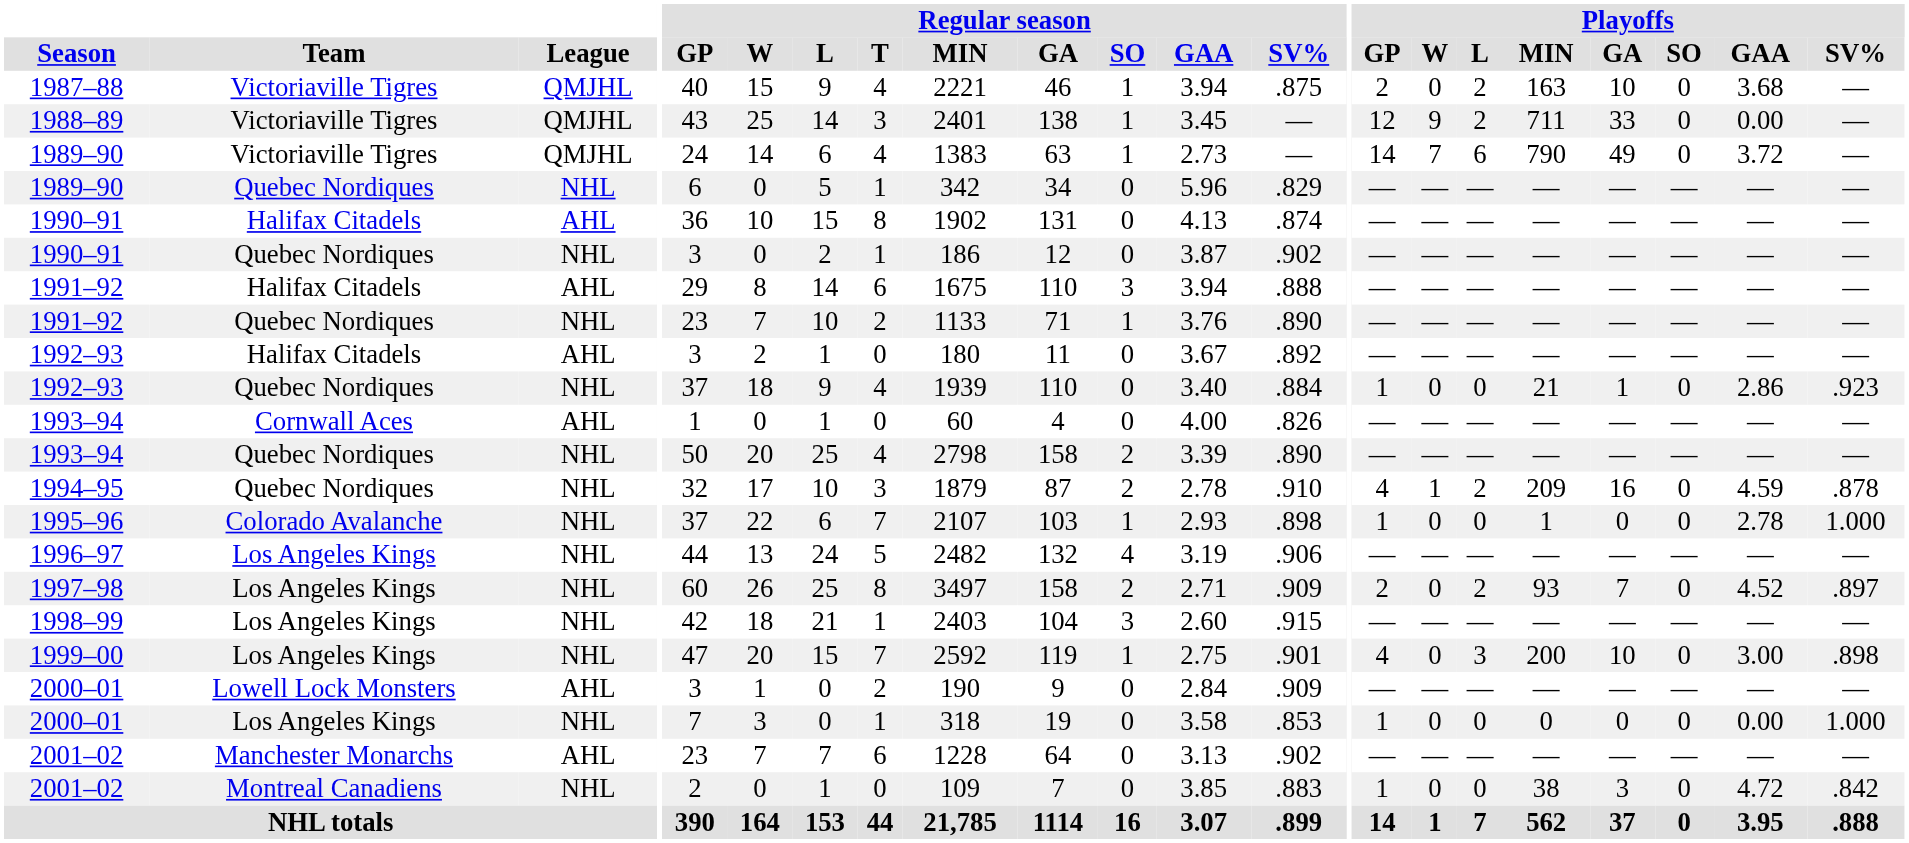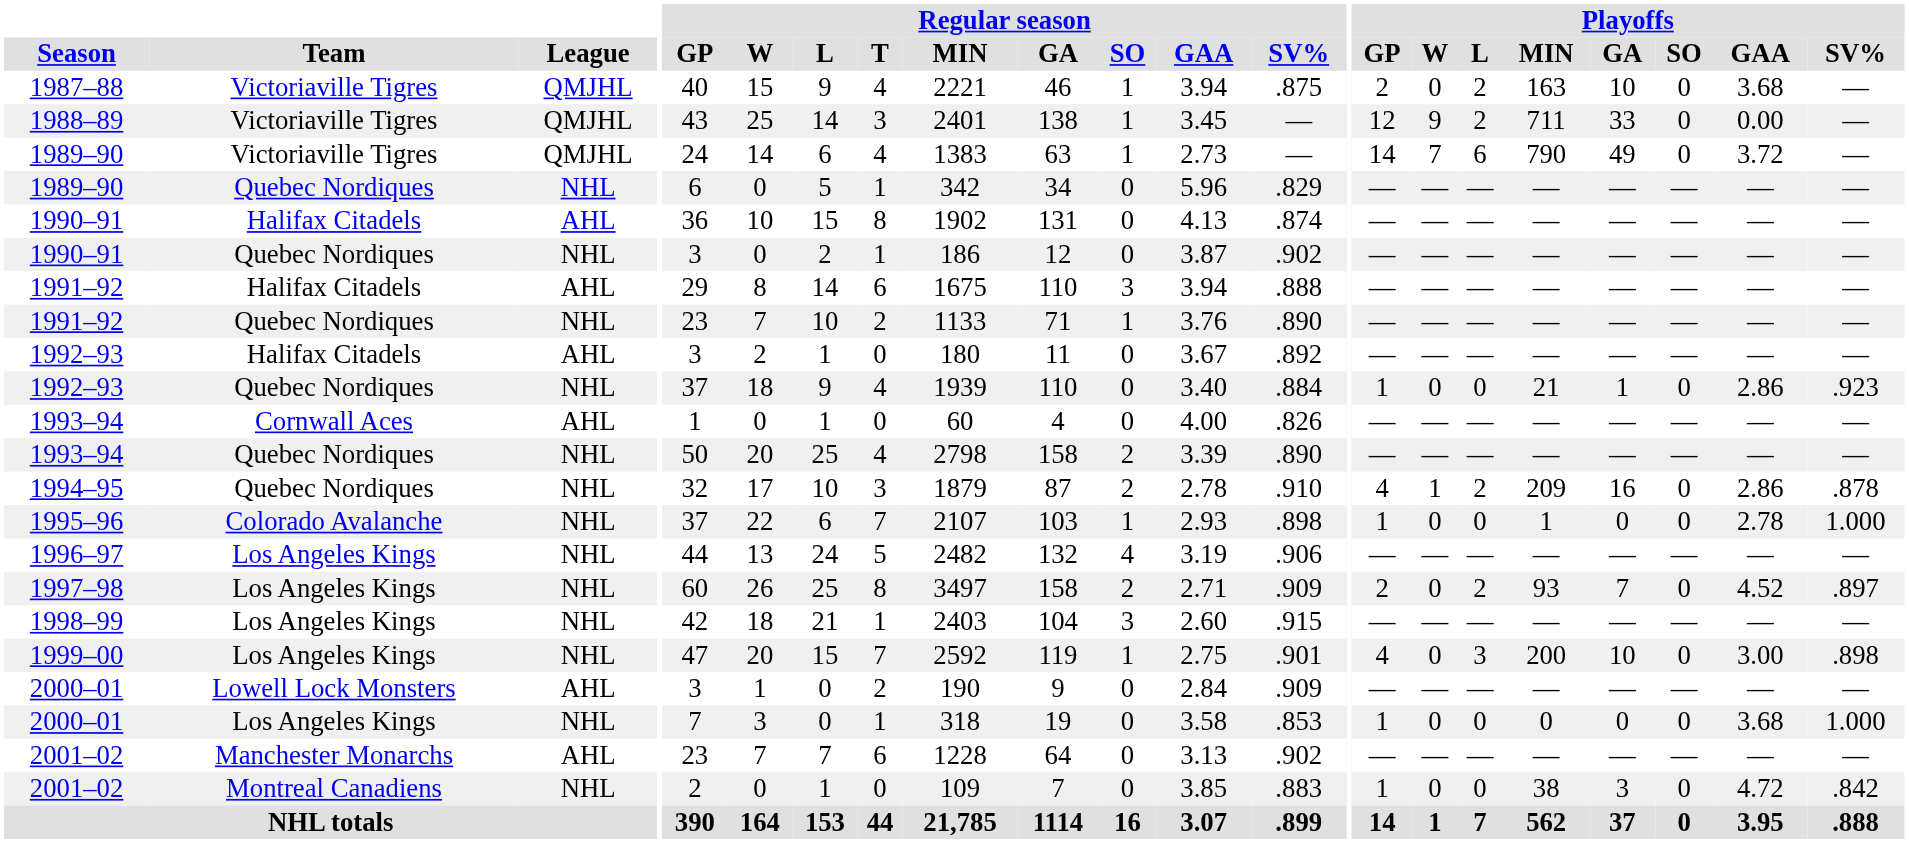 <table border="0" cellpadding="1" cellspacing="0" style="width:90%; text-align:center;">
 <tr bgcolor="#e0e0e0">
 <th colspan="3" bgcolor="#ffffff"></th>
 <th rowspan="99" bgcolor="#ffffff"></th>
 <th colspan="9" bgcolor="#e0e0e0"><a href='#'>Regular season</a></th>
 <th rowspan="99" bgcolor="#ffffff"></th>
 <th colspan="8" bgcolor="#e0e0e0"><a href='#'>Playoffs</a></th>
 </tr>
 <tr bgcolor="#e0e0e0">
 <th><a href='#'>Season</a></th>
 <th>Team</th>
 <th>League</th>
 <th>GP</th>
 <th>W</th>
 <th>L</th>
 <th>T</th>
 <th>MIN</th>
 <th>GA</th>
 <th><a href='#'>SO</a></th>
 <th><a href='#'>GAA</a></th>
 <th><a href='#'>SV%</a></th>
 <th>GP</th>
 <th>W</th>
 <th>L</th>
 <th>MIN</th>
 <th>GA</th>
 <th>SO</th>
 <th>GAA</th>
 <th>SV%</th>
 </tr>
 <tr>
 <td><a href='#'>1987–88</a></td>
 <td><a href='#'>Victoriaville Tigres</a></td>
 <td><a href='#'>QMJHL</a></td>
 <td>40</td>
 <td>15</td>
 <td>9</td>
 <td>4</td>
 <td>2221</td>
 <td>46</td>
 <td>1</td>
 <td>3.94</td>
 <td>.875</td>
 <td>2</td>
 <td>0</td>
 <td>2</td>
 <td>163</td>
 <td>10</td>
 <td>0</td>
 <td>3.68</td>
 <td>—</td>
 </tr>
 <tr bgcolor="#f0f0f0">
 <td><a href='#'>1988–89</a></td>
 <td>Victoriaville Tigres</td>
 <td>QMJHL</td>
 <td>43</td>
 <td>25</td>
 <td>14</td>
 <td>3</td>
 <td>2401</td>
 <td>138</td>
 <td>1</td>
 <td>3.45</td>
 <td>—</td>
 <td>12</td>
 <td>9</td>
 <td>2</td>
 <td>711</td>
 <td>33</td>
 <td>0</td>
 <td>0.00</td>
 <td>—</td>
 </tr>
 <tr>
 <td><a href='#'>1989–90</a></td>
 <td>Victoriaville Tigres</td>
 <td>QMJHL</td>
 <td>24</td>
 <td>14</td>
 <td>6</td>
 <td>4</td>
 <td>1383</td>
 <td>63</td>
 <td>1</td>
 <td>2.73</td>
 <td>—</td>
 <td>14</td>
 <td>7</td>
 <td>6</td>
 <td>790</td>
 <td>49</td>
 <td>0</td>
 <td>3.72</td>
 <td>—</td>
 </tr>
 <tr bgcolor="#f0f0f0">
 <td><a href='#'>1989–90</a></td>
 <td><a href='#'>Quebec Nordiques</a></td>
 <td><a href='#'>NHL</a></td>
 <td>6</td>
 <td>0</td>
 <td>5</td>
 <td>1</td>
 <td>342</td>
 <td>34</td>
 <td>0</td>
 <td>5.96</td>
 <td>.829</td>
 <td>—</td>
 <td>—</td>
 <td>—</td>
 <td>—</td>
 <td>—</td>
 <td>—</td>
 <td>—</td>
 <td>—</td>
 </tr>
 <tr>
 <td><a href='#'>1990–91</a></td>
 <td><a href='#'>Halifax Citadels</a></td>
 <td><a href='#'>AHL</a></td>
 <td>36</td>
 <td>10</td>
 <td>15</td>
 <td>8</td>
 <td>1902</td>
 <td>131</td>
 <td>0</td>
 <td>4.13</td>
 <td>.874</td>
 <td>—</td>
 <td>—</td>
 <td>—</td>
 <td>—</td>
 <td>—</td>
 <td>—</td>
 <td>—</td>
 <td>—</td>
 </tr>
 <tr bgcolor="#f0f0f0">
 <td><a href='#'>1990–91</a></td>
 <td>Quebec Nordiques</td>
 <td>NHL</td>
 <td>3</td>
 <td>0</td>
 <td>2</td>
 <td>1</td>
 <td>186</td>
 <td>12</td>
 <td>0</td>
 <td>3.87</td>
 <td>.902</td>
 <td>—</td>
 <td>—</td>
 <td>—</td>
 <td>—</td>
 <td>—</td>
 <td>—</td>
 <td>—</td>
 <td>—</td>
 </tr>
 <tr>
 <td><a href='#'>1991–92</a></td>
 <td>Halifax Citadels</td>
 <td>AHL</td>
 <td>29</td>
 <td>8</td>
 <td>14</td>
 <td>6</td>
 <td>1675</td>
 <td>110</td>
 <td>3</td>
 <td>3.94</td>
 <td>.888</td>
 <td>—</td>
 <td>—</td>
 <td>—</td>
 <td>—</td>
 <td>—</td>
 <td>—</td>
 <td>—</td>
 <td>—</td>
 </tr>
 <tr bgcolor="#f0f0f0">
 <td><a href='#'>1991–92</a></td>
 <td>Quebec Nordiques</td>
 <td>NHL</td>
 <td>23</td>
 <td>7</td>
 <td>10</td>
 <td>2</td>
 <td>1133</td>
 <td>71</td>
 <td>1</td>
 <td>3.76</td>
 <td>.890</td>
 <td>—</td>
 <td>—</td>
 <td>—</td>
 <td>—</td>
 <td>—</td>
 <td>—</td>
 <td>—</td>
 <td>—</td>
 </tr>
 <tr>
 <td><a href='#'>1992–93</a></td>
 <td>Halifax Citadels</td>
 <td>AHL</td>
 <td>3</td>
 <td>2</td>
 <td>1</td>
 <td>0</td>
 <td>180</td>
 <td>11</td>
 <td>0</td>
 <td>3.67</td>
 <td>.892</td>
 <td>—</td>
 <td>—</td>
 <td>—</td>
 <td>—</td>
 <td>—</td>
 <td>—</td>
 <td>—</td>
 <td>—</td>
 </tr>
 <tr bgcolor="#f0f0f0">
 <td><a href='#'>1992–93</a></td>
 <td>Quebec Nordiques</td>
 <td>NHL</td>
 <td>37</td>
 <td>18</td>
 <td>9</td>
 <td>4</td>
 <td>1939</td>
 <td>110</td>
 <td>0</td>
 <td>3.40</td>
 <td>.884</td>
 <td>1</td>
 <td>0</td>
 <td>0</td>
 <td>21</td>
 <td>1</td>
 <td>0</td>
 <td>2.86</td>
 <td>.923</td>
 </tr>
 <tr>
 <td><a href='#'>1993–94</a></td>
 <td><a href='#'>Cornwall Aces</a></td>
 <td>AHL</td>
 <td>1</td>
 <td>0</td>
 <td>1</td>
 <td>0</td>
 <td>60</td>
 <td>4</td>
 <td>0</td>
 <td>4.00</td>
 <td>.826</td>
 <td>—</td>
 <td>—</td>
 <td>—</td>
 <td>—</td>
 <td>—</td>
 <td>—</td>
 <td>—</td>
 <td>—</td>
 </tr>
 <tr bgcolor="#f0f0f0">
 <td><a href='#'>1993–94</a></td>
 <td>Quebec Nordiques</td>
 <td>NHL</td>
 <td>50</td>
 <td>20</td>
 <td>25</td>
 <td>4</td>
 <td>2798</td>
 <td>158</td>
 <td>2</td>
 <td>3.39</td>
 <td>.890</td>
 <td>—</td>
 <td>—</td>
 <td>—</td>
 <td>—</td>
 <td>—</td>
 <td>—</td>
 <td>—</td>
 <td>—</td>
 </tr>
 <tr>
 <td><a href='#'>1994–95</a></td>
 <td>Quebec Nordiques</td>
 <td>NHL</td>
 <td>32</td>
 <td>17</td>
 <td>10</td>
 <td>3</td>
 <td>1879</td>
 <td>87</td>
 <td>2</td>
 <td>2.78</td>
 <td>.910</td>
 <td>4</td>
 <td>1</td>
 <td>2</td>
 <td>209</td>
 <td>16</td>
 <td>0</td>
-<td>4.59</td>
+<td>2.86</td>
 <td>.878</td>
 </tr>
 <tr bgcolor="#f0f0f0">
 <td><a href='#'>1995–96</a></td>
 <td><a href='#'>Colorado Avalanche</a></td>
 <td>NHL</td>
 <td>37</td>
 <td>22</td>
 <td>6</td>
 <td>7</td>
 <td>2107</td>
 <td>103</td>
 <td>1</td>
 <td>2.93</td>
 <td>.898</td>
 <td>1</td>
 <td>0</td>
 <td>0</td>
 <td>1</td>
 <td>0</td>
 <td>0</td>
 <td>2.78</td>
 <td>1.000</td>
 </tr>
 <tr>
 <td><a href='#'>1996–97</a></td>
 <td><a href='#'>Los Angeles Kings</a></td>
 <td>NHL</td>
 <td>44</td>
 <td>13</td>
 <td>24</td>
 <td>5</td>
 <td>2482</td>
 <td>132</td>
 <td>4</td>
 <td>3.19</td>
 <td>.906</td>
 <td>—</td>
 <td>—</td>
 <td>—</td>
 <td>—</td>
 <td>—</td>
 <td>—</td>
 <td>—</td>
 <td>—</td>
 </tr>
 <tr bgcolor="#f0f0f0">
 <td><a href='#'>1997–98</a></td>
 <td>Los Angeles Kings</td>
 <td>NHL</td>
 <td>60</td>
 <td>26</td>
 <td>25</td>
 <td>8</td>
 <td>3497</td>
 <td>158</td>
 <td>2</td>
 <td>2.71</td>
 <td>.909</td>
 <td>2</td>
 <td>0</td>
 <td>2</td>
 <td>93</td>
 <td>7</td>
 <td>0</td>
 <td>4.52</td>
 <td>.897</td>
 </tr>
 <tr>
 <td><a href='#'>1998–99</a></td>
 <td>Los Angeles Kings</td>
 <td>NHL</td>
 <td>42</td>
 <td>18</td>
 <td>21</td>
 <td>1</td>
 <td>2403</td>
 <td>104</td>
 <td>3</td>
 <td>2.60</td>
 <td>.915</td>
 <td>—</td>
 <td>—</td>
 <td>—</td>
 <td>—</td>
 <td>—</td>
 <td>—</td>
 <td>—</td>
 <td>—</td>
 </tr>
 <tr bgcolor="#f0f0f0">
 <td><a href='#'>1999–00</a></td>
 <td>Los Angeles Kings</td>
 <td>NHL</td>
 <td>47</td>
 <td>20</td>
 <td>15</td>
 <td>7</td>
 <td>2592</td>
 <td>119</td>
 <td>1</td>
 <td>2.75</td>
 <td>.901</td>
 <td>4</td>
 <td>0</td>
 <td>3</td>
 <td>200</td>
 <td>10</td>
 <td>0</td>
 <td>3.00</td>
 <td>.898</td>
 </tr>
 <tr>
 <td><a href='#'>2000–01</a></td>
 <td><a href='#'>Lowell Lock Monsters</a></td>
 <td>AHL</td>
 <td>3</td>
 <td>1</td>
 <td>0</td>
 <td>2</td>
 <td>190</td>
 <td>9</td>
 <td>0</td>
 <td>2.84</td>
 <td>.909</td>
 <td>—</td>
 <td>—</td>
 <td>—</td>
 <td>—</td>
 <td>—</td>
 <td>—</td>
 <td>—</td>
 <td>—</td>
 </tr>
 <tr bgcolor="#f0f0f0">
 <td><a href='#'>2000–01</a></td>
 <td>Los Angeles Kings</td>
 <td>NHL</td>
 <td>7</td>
 <td>3</td>
 <td>0</td>
 <td>1</td>
 <td>318</td>
 <td>19</td>
 <td>0</td>
 <td>3.58</td>
 <td>.853</td>
 <td>1</td>
 <td>0</td>
 <td>0</td>
 <td>0</td>
 <td>0</td>
 <td>0</td>
-<td>0.00</td>
+<td>3.68</td>
 <td>1.000</td>
 </tr>
 <tr>
 <td><a href='#'>2001–02</a></td>
 <td><a href='#'>Manchester Monarchs</a></td>
 <td>AHL</td>
 <td>23</td>
 <td>7</td>
 <td>7</td>
 <td>6</td>
 <td>1228</td>
 <td>64</td>
 <td>0</td>
 <td>3.13</td>
 <td>.902</td>
 <td>—</td>
 <td>—</td>
 <td>—</td>
 <td>—</td>
 <td>—</td>
 <td>—</td>
 <td>—</td>
 <td>—</td>
 </tr>
 <tr bgcolor="#f0f0f0">
 <td><a href='#'>2001–02</a></td>
 <td><a href='#'>Montreal Canadiens</a></td>
 <td>NHL</td>
 <td>2</td>
 <td>0</td>
 <td>1</td>
 <td>0</td>
 <td>109</td>
 <td>7</td>
 <td>0</td>
 <td>3.85</td>
 <td>.883</td>
 <td>1</td>
 <td>0</td>
 <td>0</td>
 <td>38</td>
 <td>3</td>
 <td>0</td>
 <td>4.72</td>
 <td>.842</td>
 </tr>
 <tr bgcolor="#e0e0e0">
 <th colspan=3>NHL totals</th>
 <th>390</th>
 <th>164</th>
 <th>153</th>
 <th>44</th>
 <th>21,785</th>
 <th>1114</th>
 <th>16</th>
 <th>3.07</th>
 <th>.899</th>
 <th>14</th>
 <th>1</th>
 <th>7</th>
 <th>562</th>
 <th>37</th>
 <th>0</th>
 <th>3.95</th>
 <th>.888</th>
 </tr>
 </table>
